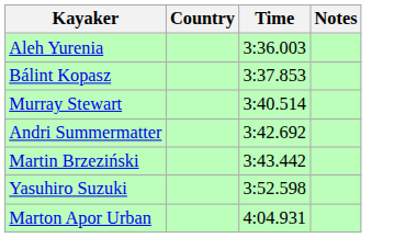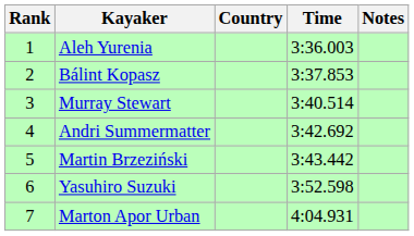 <table class="wikitable" style="text-align:center">
 <tr>
+<th>Rank</th>
 <th>Kayaker</th>
 <th>Country</th>
 <th>Time</th>
 <th>Notes</th>
 </tr>
 <tr bgcolor=bbffbb>
+<td>1</td>
 <td align="left"><a href='#'>Aleh Yurenia</a></td>
 <td align="left"></td>
 <td>3:36.003</td>
 <td></td>
 </tr>
 <tr bgcolor=bbffbb>
+<td>2</td>
 <td align="left"><a href='#'>Bálint Kopasz</a></td>
 <td align="left"></td>
 <td>3:37.853</td>
 <td></td>
 </tr>
 <tr bgcolor=bbffbb>
+<td>3</td>
 <td align="left"><a href='#'>Murray Stewart</a></td>
 <td align="left"></td>
 <td>3:40.514</td>
 <td></td>
 </tr>
 <tr bgcolor=bbffbb>
+<td>4</td>
 <td align="left"><a href='#'>Andri Summermatter</a></td>
 <td align="left"></td>
 <td>3:42.692</td>
 <td></td>
 </tr>
 <tr bgcolor=bbffbb>
+<td>5</td>
 <td align="left"><a href='#'>Martin Brzeziński</a></td>
 <td align="left"></td>
 <td>3:43.442</td>
 <td></td>
 </tr>
 <tr bgcolor=bbffbb>
+<td>6</td>
 <td align="left"><a href='#'>Yasuhiro Suzuki</a></td>
 <td align="left"></td>
 <td>3:52.598</td>
 <td></td>
 </tr>
 <tr bgcolor=bbffbb>
+<td>7</td>
 <td align="left"><a href='#'>Marton Apor Urban</a></td>
 <td align="left"></td>
 <td>4:04.931</td>
 <td></td>
 </tr>
 </table>
